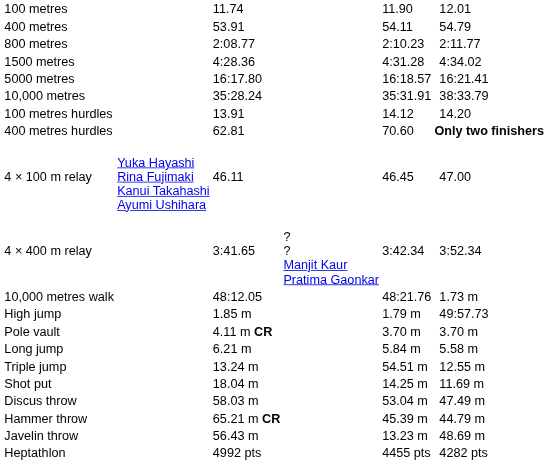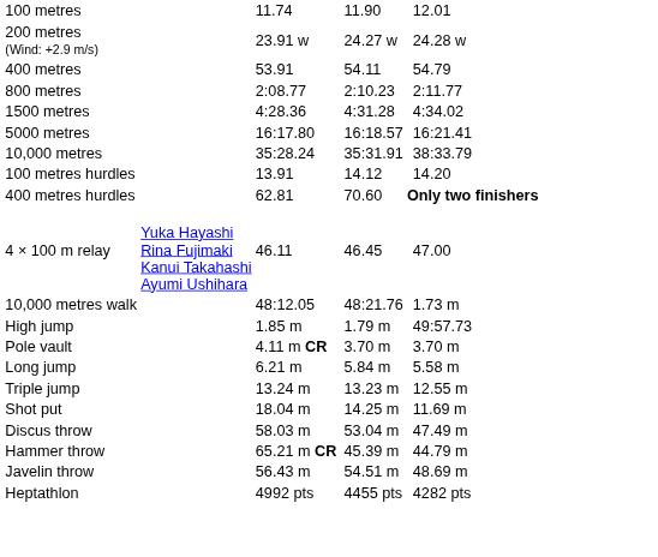 <table>
 <tr>
 <td>100 metres</td>
 <td></td>
 <td>11.74</td>
 <td></td>
 <td>11.90</td>
 <td></td>
 <td>12.01</td>
+</tr>
+<tr>
+<td>200 metres<br><small>(Wind: +2.9 m/s)</small></td>
+<td></td>
+<td>23.91 w</td>
+<td></td>
+<td>24.27 w</td>
+<td></td>
+<td>24.28 w</td>
 </tr>
 <tr>
 <td>400 metres</td>
 <td></td>
 <td>53.91</td>
 <td></td>
 <td>54.11</td>
 <td></td>
 <td>54.79</td>
 </tr>
 <tr>
 <td>800 metres</td>
 <td></td>
 <td>2:08.77</td>
 <td></td>
 <td>2:10.23</td>
 <td></td>
 <td>2:11.77</td>
 </tr>
 <tr>
 <td>1500 metres</td>
 <td></td>
 <td>4:28.36</td>
 <td></td>
 <td>4:31.28</td>
 <td></td>
 <td>4:34.02</td>
 </tr>
 <tr>
 <td>5000 metres</td>
 <td></td>
 <td>16:17.80</td>
 <td></td>
 <td>16:18.57</td>
 <td></td>
 <td>16:21.41</td>
 </tr>
 <tr>
 <td>10,000 metres</td>
 <td></td>
 <td>35:28.24</td>
 <td></td>
 <td>35:31.91</td>
 <td></td>
 <td>38:33.79</td>
 </tr>
 <tr>
 <td>100 metres hurdles</td>
 <td></td>
 <td>13.91</td>
 <td></td>
 <td>14.12</td>
 <td></td>
 <td>14.20</td>
 </tr>
 <tr>
 <td>400 metres hurdles</td>
 <td></td>
 <td>62.81</td>
 <td></td>
 <td>70.60</td>
 <th colspan=2>Only two finishers</th>
 </tr>
 <tr>
 <td>4 × 100 m relay</td>
 <td><br><a href='#'>Yuka Hayashi</a><br><a href='#'>Rina Fujimaki</a><br><a href='#'>Kanui Takahashi</a><br><a href='#'>Ayumi Ushihara</a></td>
 <td>46.11</td>
 <td></td>
 <td>46.45</td>
 <td></td>
 <td>47.00</td>
 </tr>
 <tr>
-<td>4 × 400 m relay</td>
-<td></td>
-<td>3:41.65</td>
-<td><br>?<br>?<br><a href='#'>Manjit Kaur</a><br><a href='#'>Pratima Gaonkar</a></td>
-<td>3:42.34</td>
-<td></td>
-<td>3:52.34</td>
-</tr>
-<tr>
 <td>10,000 metres walk</td>
 <td></td>
 <td>48:12.05</td>
 <td></td>
 <td>48:21.76</td>
 <td></td>
 <td>1.73 m</td>
 </tr>
 <tr>
 <td>High jump</td>
 <td></td>
 <td>1.85 m</td>
 <td></td>
 <td>1.79 m</td>
 <td></td>
 <td>49:57.73</td>
 </tr>
 <tr>
 <td>Pole vault</td>
 <td></td>
 <td>4.11 m <strong>CR</strong></td>
 <td></td>
 <td>3.70 m</td>
 <td></td>
 <td>3.70 m</td>
 </tr>
 <tr>
 <td>Long jump</td>
 <td></td>
 <td>6.21 m</td>
 <td></td>
 <td>5.84 m</td>
 <td></td>
 <td>5.58 m</td>
 </tr>
 <tr>
 <td>Triple jump</td>
 <td></td>
 <td>13.24 m</td>
 <td></td>
-<td>54.51 m</td>
+<td>13.23 m</td>
 <td></td>
 <td>12.55 m</td>
 </tr>
 <tr>
 <td>Shot put</td>
 <td></td>
 <td>18.04 m</td>
 <td></td>
 <td>14.25 m</td>
 <td></td>
 <td>11.69 m</td>
 </tr>
 <tr>
 <td>Discus throw</td>
 <td></td>
 <td>58.03 m</td>
 <td></td>
 <td>53.04 m</td>
 <td></td>
 <td>47.49 m</td>
 </tr>
 <tr>
 <td>Hammer throw</td>
 <td></td>
 <td>65.21 m <strong>CR</strong></td>
 <td></td>
 <td>45.39 m</td>
 <td></td>
 <td>44.79 m</td>
 </tr>
 <tr>
 <td>Javelin throw</td>
 <td></td>
 <td>56.43 m</td>
 <td></td>
-<td>13.23 m</td>
+<td>54.51 m</td>
 <td></td>
 <td>48.69 m</td>
 </tr>
 <tr>
 <td>Heptathlon</td>
 <td></td>
 <td>4992 pts</td>
 <td></td>
 <td>4455 pts</td>
 <td></td>
 <td>4282 pts</td>
 </tr>
 </table>
